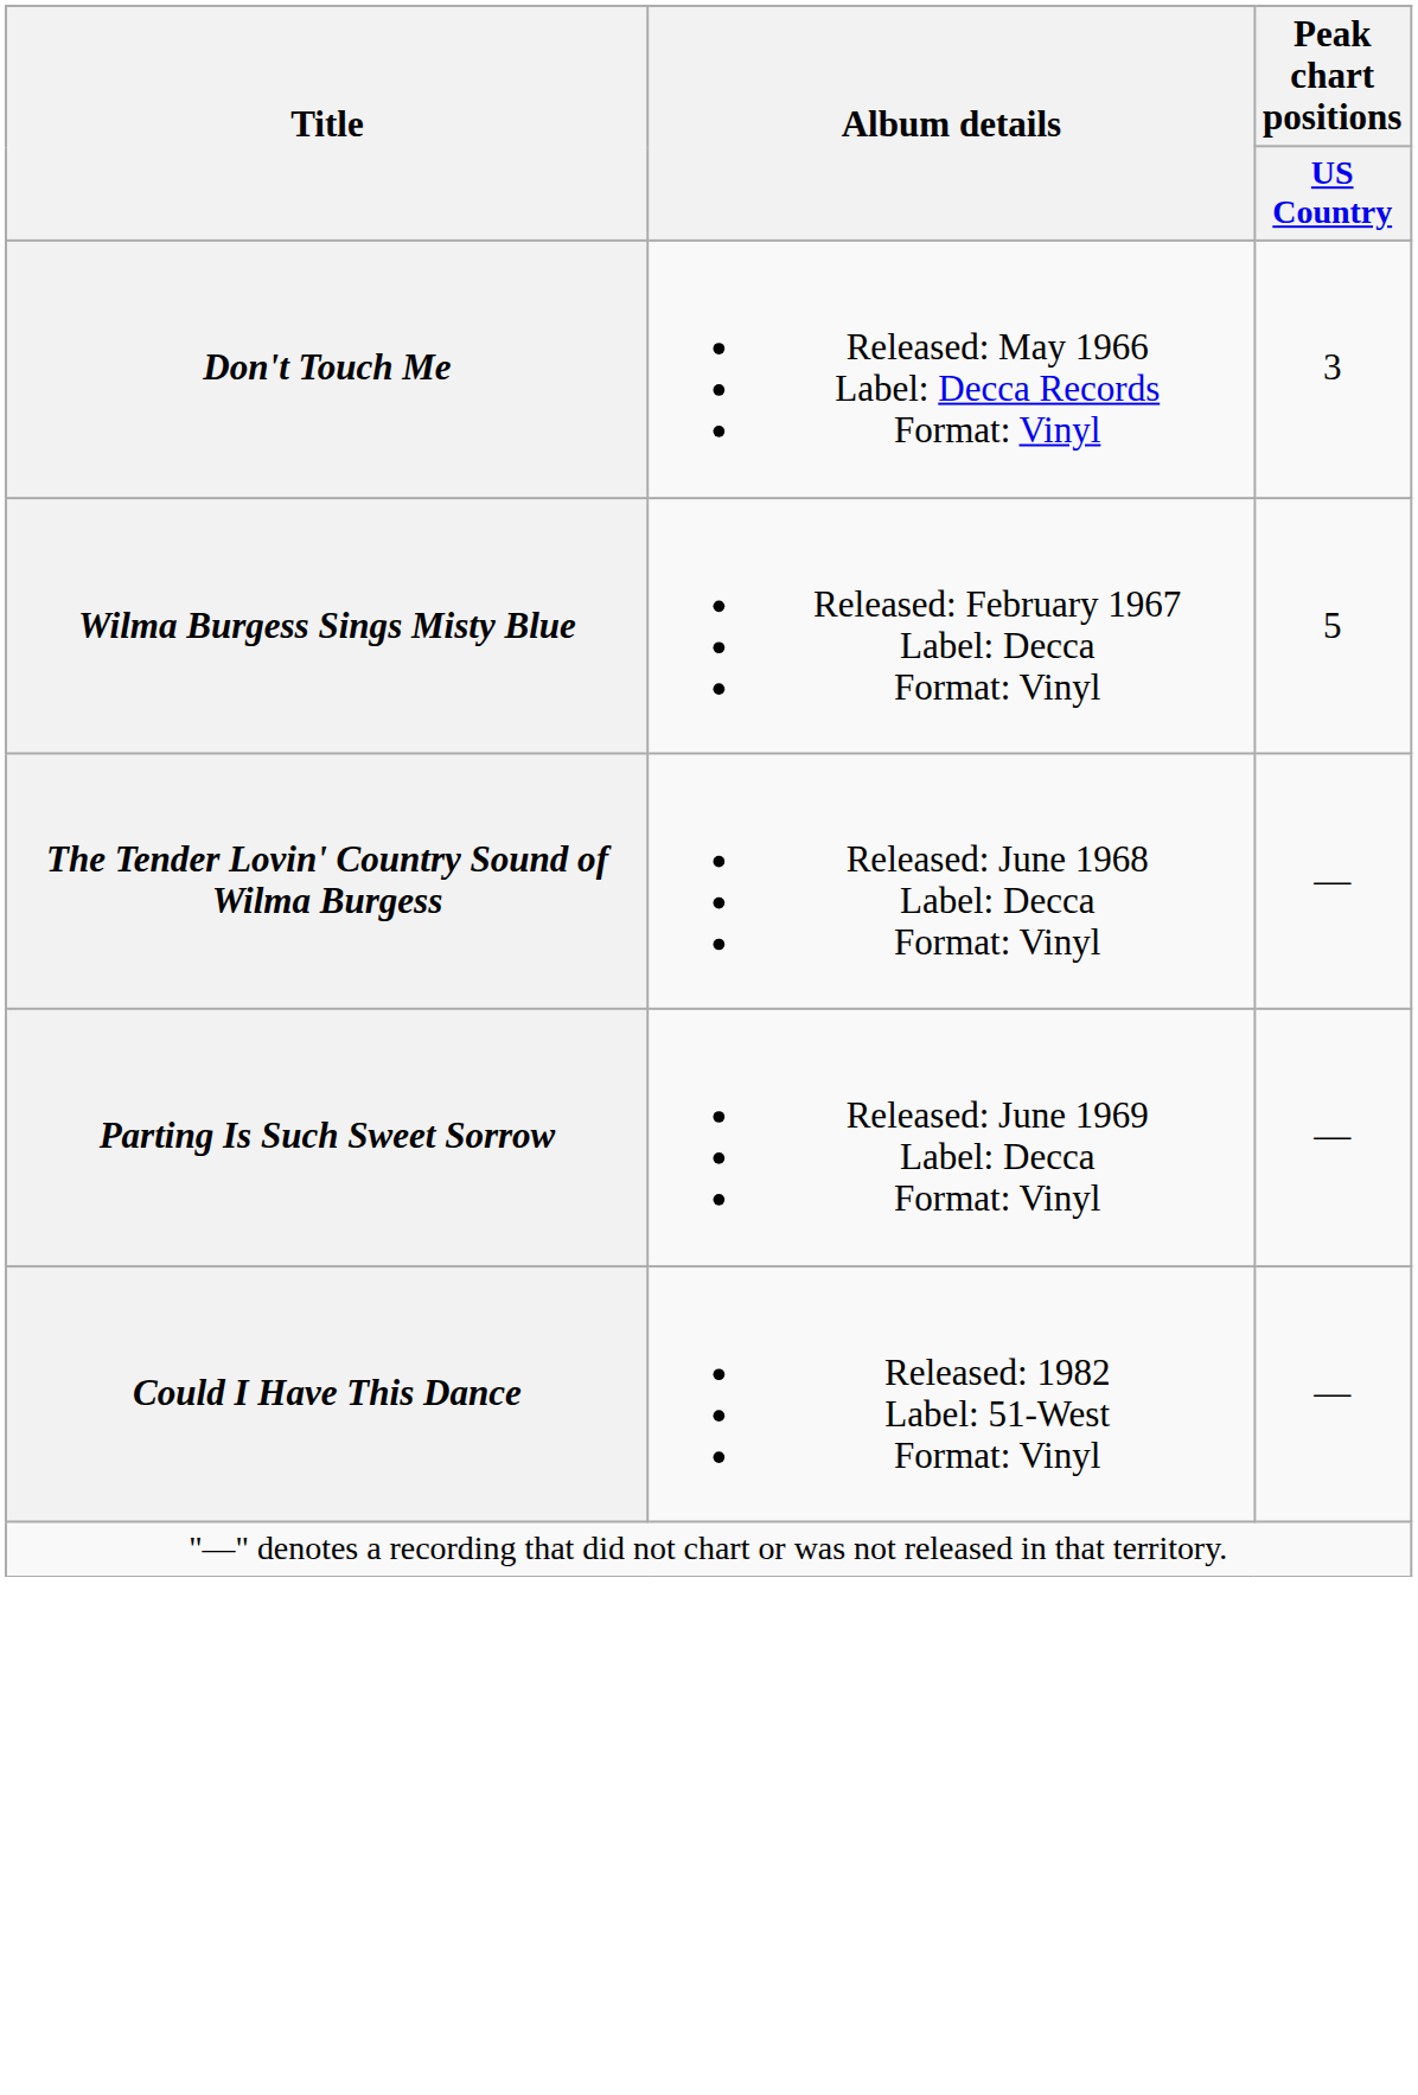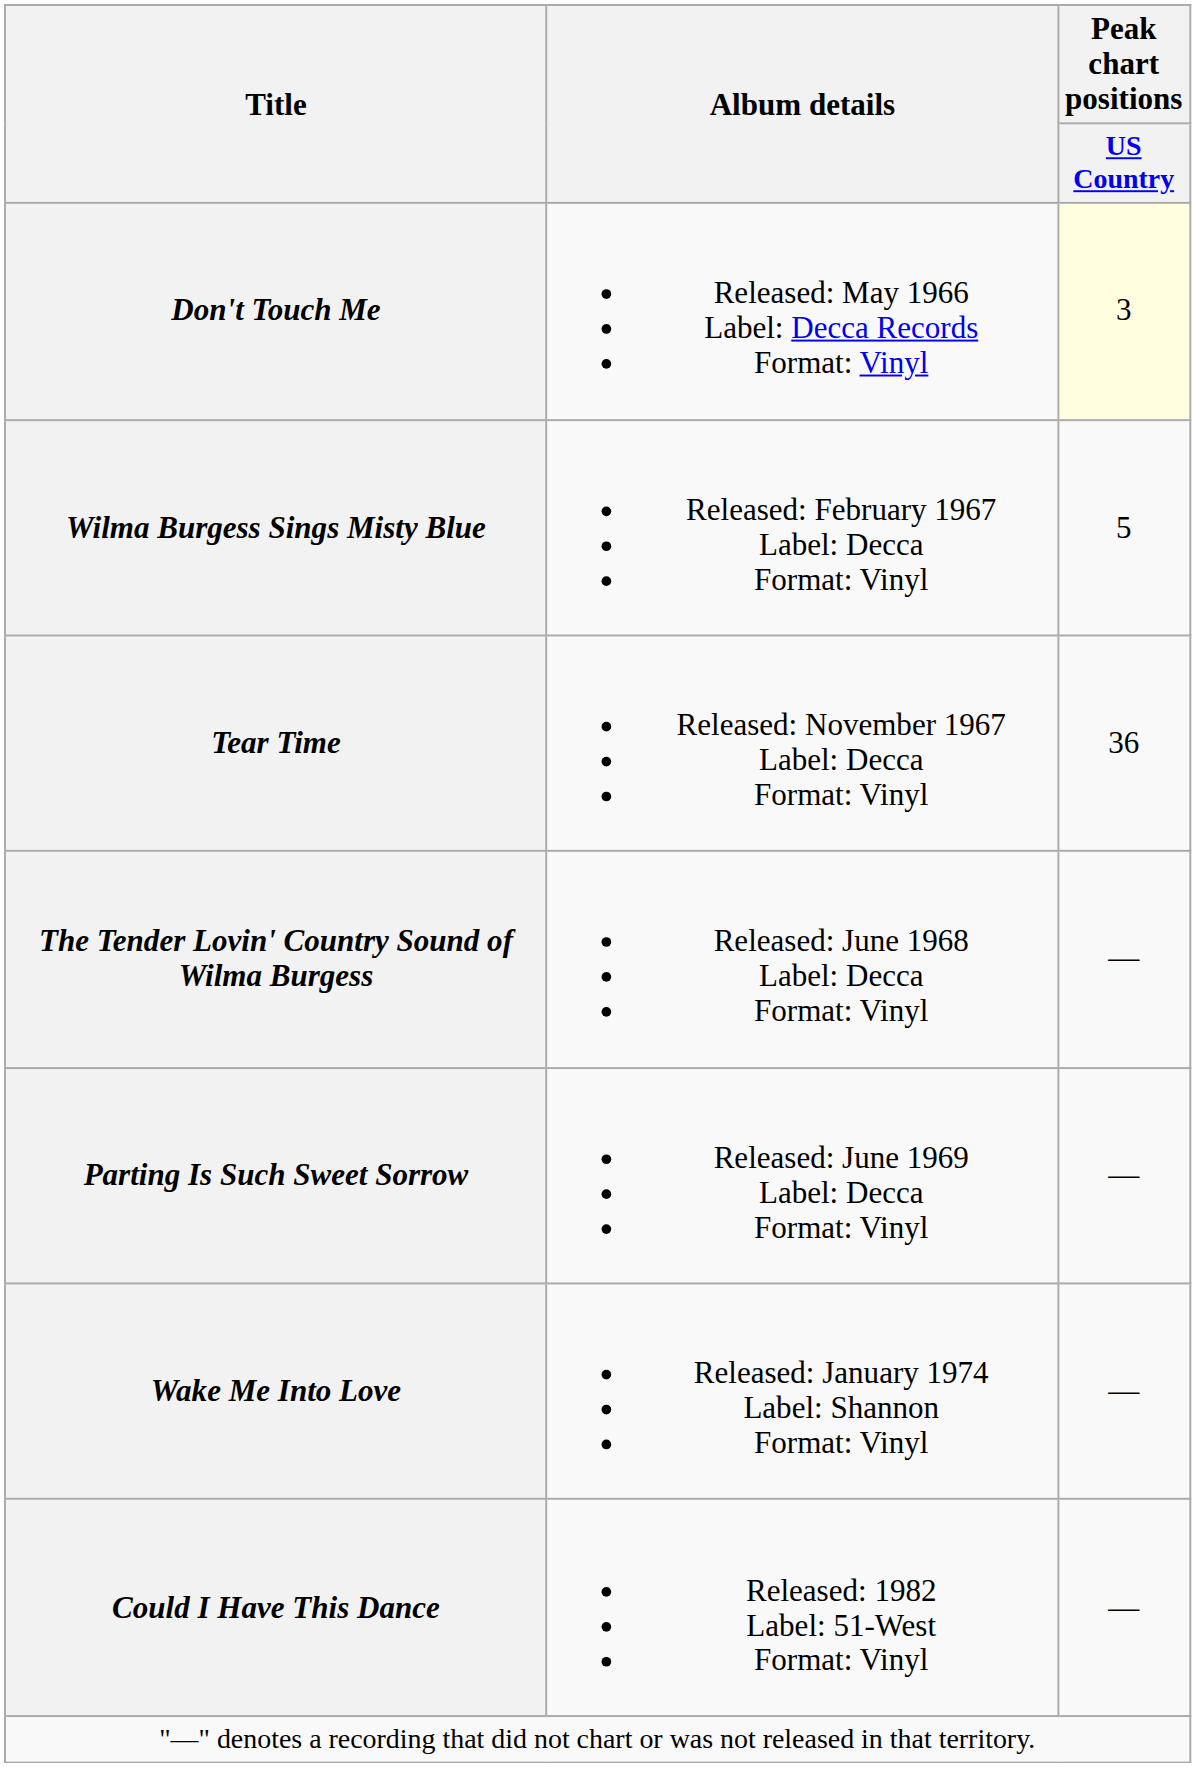 <table class="wikitable plainrowheaders" style="text-align:center;" border="1">
 <tr>
 <th scope="col" rowspan="2" style="width:17em;">Title</th>
 <th scope="col" rowspan="2" style="width:16em;">Album details</th>
 <th scope="col" colspan="1">Peak<br>chart<br>positions</th>
 </tr>
 <tr>
 <th scope="col" style="width:3.5em;font-size:90%;"><a href='#'>US<br>Country</a><br></th>
 </tr>
 <tr>
 <th scope="row"><em>Don't Touch Me</em></th>
 <td><br><ul><li>Released: May 1966</li><li>Label: <a href='#'>Decca Records</a></li><li>Format: <a href='#'>Vinyl</a></li></ul></td>
-<td>3</td>
+<td style="background: lightyellow;">3</td>
 </tr>
 <tr>
 <th scope="row"><em>Wilma Burgess Sings Misty Blue</em></th>
 <td><br><ul><li>Released: February 1967</li><li>Label: Decca</li><li>Format: Vinyl</li></ul></td>
 <td>5</td>
+</tr>
+<tr>
+<th scope="row"><em>Tear Time</em></th>
+<td><br><ul><li>Released: November 1967</li><li>Label: Decca</li><li>Format: Vinyl</li></ul></td>
+<td>36</td>
 </tr>
 <tr>
 <th scope="row"><em>The Tender Lovin' Country Sound of Wilma Burgess</em></th>
 <td><br><ul><li>Released: June 1968</li><li>Label: Decca</li><li>Format: Vinyl</li></ul></td>
 <td>—</td>
 </tr>
 <tr>
 <th scope="row"><em>Parting Is Such Sweet Sorrow</em></th>
 <td><br><ul><li>Released: June 1969</li><li>Label: Decca</li><li>Format: Vinyl</li></ul></td>
 <td>—</td>
 </tr>
 <tr>
+<th scope="row"><em>Wake Me Into Love</em><br></th>
+<td><br><ul><li>Released: January 1974</li><li>Label: Shannon</li><li>Format: Vinyl</li></ul></td>
+<td>—</td>
+</tr>
+<tr>
 <th scope="row"><em>Could I Have This Dance</em></th>
 <td><br><ul><li>Released: 1982</li><li>Label: 51-West</li><li>Format: Vinyl</li></ul></td>
 <td>—</td>
 </tr>
 <tr>
 <td colspan="3" style="font-size:90%">"—" denotes a recording that did not chart or was not released in that territory.</td>
 </tr>
 </table>
